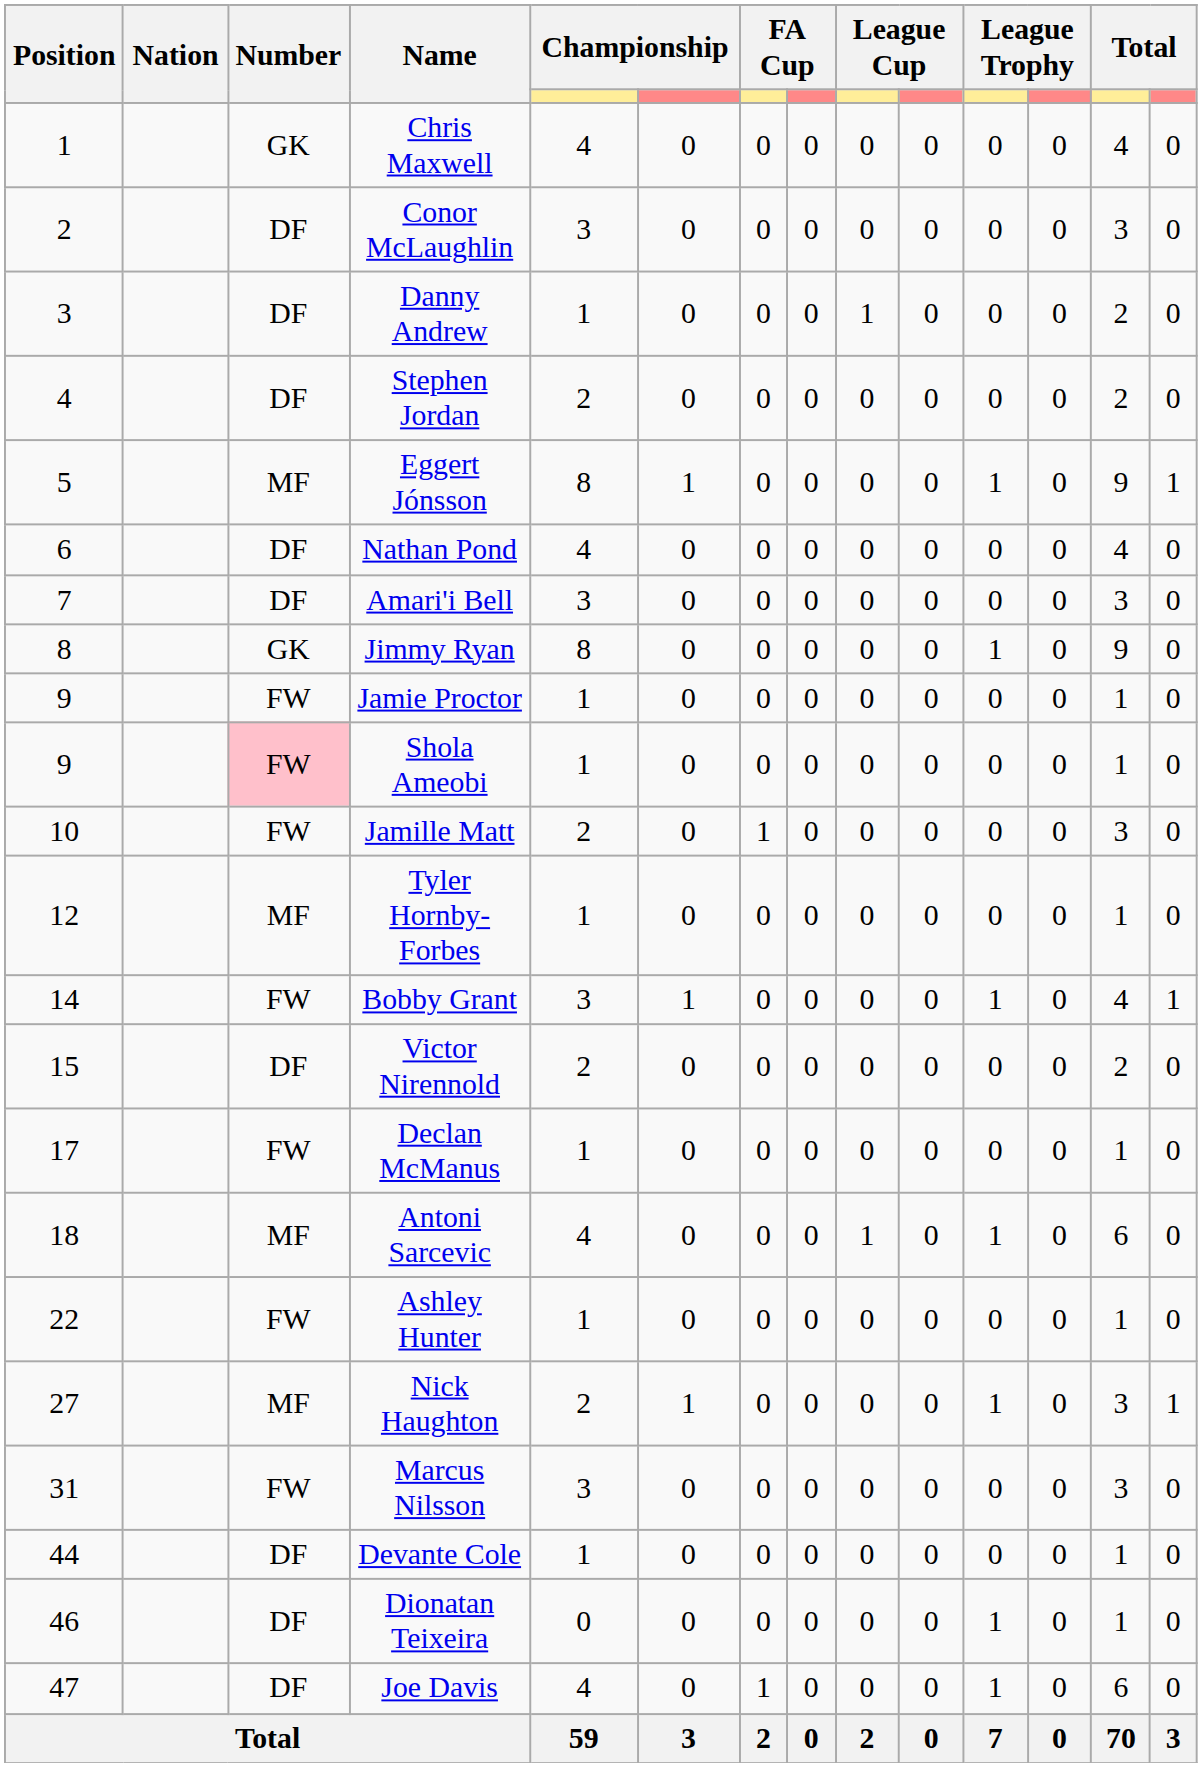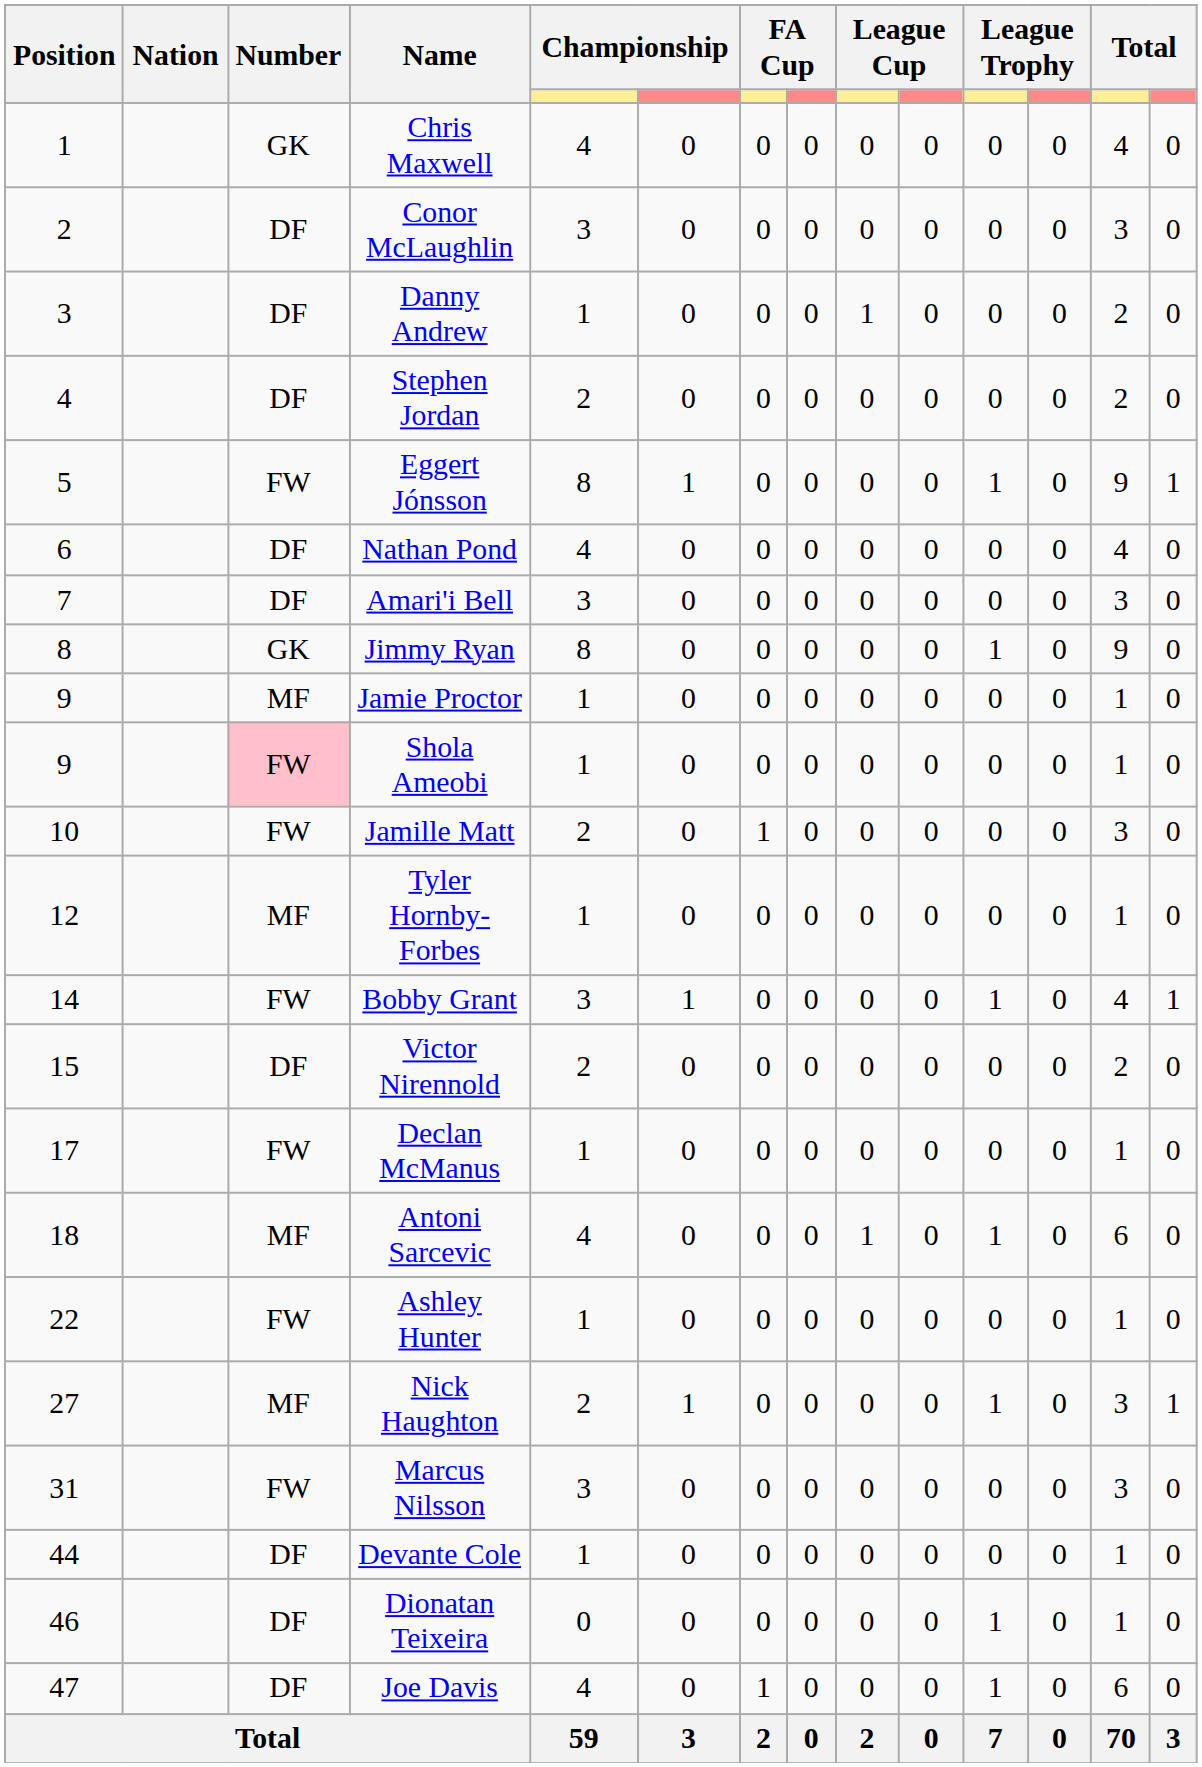 <table class="wikitable" style="font-size: 95%; text-align: center;">
 <tr>
 <th rowspan=2 width=60>Position</th>
 <th rowspan=2 width=60>Nation</th>
 <th rowspan=2 width=60>Number</th>
 <th rowspan=2 width=150>Name</th>
 <th colspan=2>Championship</th>
 <th colspan=2>FA Cup</th>
 <th colspan=2>League Cup</th>
 <th colspan=2>League Trophy</th>
 <th colspan=2>Total</th>
 </tr>
 <tr>
 <th style="width:60px; background:#fe9;"></th>
 <th style="width:60px; background:#ff8888;"></th>
 <th style="width:60px; background:#fe9;"></th>
 <th style="width:60px; background:#ff8888;"></th>
 <th style="width:60px; background:#fe9;"></th>
 <th style="width:60px; background:#ff8888;"></th>
 <th style="width:60px; background:#fe9;"></th>
 <th style="width:60px; background:#ff8888;"></th>
 <th style="width:60px; background:#fe9;"></th>
 <th style="width:60px; background:#ff8888;"></th>
 </tr>
 <tr>
 <td>1</td>
 <td></td>
 <td>GK</td>
 <td><a href='#'>Chris Maxwell</a></td>
 <td>4</td>
 <td>0</td>
 <td>0</td>
 <td>0</td>
 <td>0</td>
 <td>0</td>
 <td>0</td>
 <td>0</td>
 <td>4</td>
 <td>0</td>
 </tr>
 <tr>
 <td>2</td>
 <td></td>
 <td>DF</td>
 <td><a href='#'>Conor McLaughlin</a></td>
 <td>3</td>
 <td>0</td>
 <td>0</td>
 <td>0</td>
 <td>0</td>
 <td>0</td>
 <td>0</td>
 <td>0</td>
 <td>3</td>
 <td>0</td>
 </tr>
 <tr>
 <td>3</td>
 <td></td>
 <td>DF</td>
 <td><a href='#'>Danny Andrew</a></td>
 <td>1</td>
 <td>0</td>
 <td>0</td>
 <td>0</td>
 <td>1</td>
 <td>0</td>
 <td>0</td>
 <td>0</td>
 <td>2</td>
 <td>0</td>
 </tr>
 <tr>
 <td>4</td>
 <td></td>
 <td>DF</td>
 <td><a href='#'>Stephen Jordan</a></td>
 <td>2</td>
 <td>0</td>
 <td>0</td>
 <td>0</td>
 <td>0</td>
 <td>0</td>
 <td>0</td>
 <td>0</td>
 <td>2</td>
 <td>0</td>
 </tr>
 <tr>
 <td>5</td>
 <td></td>
-<td>MF</td>
+<td>FW</td>
 <td><a href='#'>Eggert Jónsson</a></td>
 <td>8</td>
 <td>1</td>
 <td>0</td>
 <td>0</td>
 <td>0</td>
 <td>0</td>
 <td>1</td>
 <td>0</td>
 <td>9</td>
 <td>1</td>
 </tr>
 <tr>
 <td>6</td>
 <td></td>
 <td>DF</td>
 <td><a href='#'>Nathan Pond</a></td>
 <td>4</td>
 <td>0</td>
 <td>0</td>
 <td>0</td>
 <td>0</td>
 <td>0</td>
 <td>0</td>
 <td>0</td>
 <td>4</td>
 <td>0</td>
 </tr>
 <tr>
 <td>7</td>
 <td></td>
 <td>DF</td>
 <td><a href='#'>Amari'i Bell</a></td>
 <td>3</td>
 <td>0</td>
 <td>0</td>
 <td>0</td>
 <td>0</td>
 <td>0</td>
 <td>0</td>
 <td>0</td>
 <td>3</td>
 <td>0</td>
 </tr>
 <tr>
 <td>8</td>
 <td></td>
 <td>GK</td>
 <td><a href='#'>Jimmy Ryan</a></td>
 <td>8</td>
 <td>0</td>
 <td>0</td>
 <td>0</td>
 <td>0</td>
 <td>0</td>
 <td>1</td>
 <td>0</td>
 <td>9</td>
 <td>0</td>
 </tr>
 <tr>
 <td>9</td>
 <td></td>
-<td>FW</td>
+<td>MF</td>
 <td><a href='#'>Jamie Proctor</a></td>
 <td>1</td>
 <td>0</td>
 <td>0</td>
 <td>0</td>
 <td>0</td>
 <td>0</td>
 <td>0</td>
 <td>0</td>
 <td>1</td>
 <td>0</td>
 </tr>
 <tr>
 <td>9</td>
 <td></td>
 <td style="background: pink;">FW</td>
 <td><a href='#'>Shola Ameobi</a></td>
 <td>1</td>
 <td>0</td>
 <td>0</td>
 <td>0</td>
 <td>0</td>
 <td>0</td>
 <td>0</td>
 <td>0</td>
 <td>1</td>
 <td>0</td>
 </tr>
 <tr>
 <td>10</td>
 <td></td>
 <td>FW</td>
 <td><a href='#'>Jamille Matt</a></td>
 <td>2</td>
 <td>0</td>
 <td>1</td>
 <td>0</td>
 <td>0</td>
 <td>0</td>
 <td>0</td>
 <td>0</td>
 <td>3</td>
 <td>0</td>
 </tr>
 <tr>
 <td>12</td>
 <td></td>
 <td>MF</td>
 <td><a href='#'>Tyler Hornby-Forbes</a></td>
 <td>1</td>
 <td>0</td>
 <td>0</td>
 <td>0</td>
 <td>0</td>
 <td>0</td>
 <td>0</td>
 <td>0</td>
 <td>1</td>
 <td>0</td>
 </tr>
 <tr>
 <td>14</td>
 <td></td>
 <td>FW</td>
 <td><a href='#'>Bobby Grant</a></td>
 <td>3</td>
 <td>1</td>
 <td>0</td>
 <td>0</td>
 <td>0</td>
 <td>0</td>
 <td>1</td>
 <td>0</td>
 <td>4</td>
 <td>1</td>
 </tr>
 <tr>
 <td>15</td>
 <td></td>
 <td>DF</td>
 <td><a href='#'>Victor Nirennold</a></td>
 <td>2</td>
 <td>0</td>
 <td>0</td>
 <td>0</td>
 <td>0</td>
 <td>0</td>
 <td>0</td>
 <td>0</td>
 <td>2</td>
 <td>0</td>
 </tr>
 <tr>
 <td>17</td>
 <td></td>
 <td>FW</td>
 <td><a href='#'>Declan McManus</a></td>
 <td>1</td>
 <td>0</td>
 <td>0</td>
 <td>0</td>
 <td>0</td>
 <td>0</td>
 <td>0</td>
 <td>0</td>
 <td>1</td>
 <td>0</td>
 </tr>
 <tr>
 <td>18</td>
 <td></td>
 <td>MF</td>
 <td><a href='#'>Antoni Sarcevic</a></td>
 <td>4</td>
 <td>0</td>
 <td>0</td>
 <td>0</td>
 <td>1</td>
 <td>0</td>
 <td>1</td>
 <td>0</td>
 <td>6</td>
 <td>0</td>
 </tr>
 <tr>
 <td>22</td>
 <td></td>
 <td>FW</td>
 <td><a href='#'>Ashley Hunter</a></td>
 <td>1</td>
 <td>0</td>
 <td>0</td>
 <td>0</td>
 <td>0</td>
 <td>0</td>
 <td>0</td>
 <td>0</td>
 <td>1</td>
 <td>0</td>
 </tr>
 <tr>
 <td>27</td>
 <td></td>
 <td>MF</td>
 <td><a href='#'>Nick Haughton</a></td>
 <td>2</td>
 <td>1</td>
 <td>0</td>
 <td>0</td>
 <td>0</td>
 <td>0</td>
 <td>1</td>
 <td>0</td>
 <td>3</td>
 <td>1</td>
 </tr>
 <tr>
 <td>31</td>
 <td></td>
 <td>FW</td>
 <td><a href='#'>Marcus Nilsson</a></td>
 <td>3</td>
 <td>0</td>
 <td>0</td>
 <td>0</td>
 <td>0</td>
 <td>0</td>
 <td>0</td>
 <td>0</td>
 <td>3</td>
 <td>0</td>
 </tr>
 <tr>
 <td>44</td>
 <td></td>
 <td>DF</td>
 <td><a href='#'>Devante Cole</a></td>
 <td>1</td>
 <td>0</td>
 <td>0</td>
 <td>0</td>
 <td>0</td>
 <td>0</td>
 <td>0</td>
 <td>0</td>
 <td>1</td>
 <td>0</td>
 </tr>
 <tr>
 <td>46</td>
 <td></td>
 <td>DF</td>
 <td><a href='#'>Dionatan Teixeira</a></td>
 <td>0</td>
 <td>0</td>
 <td>0</td>
 <td>0</td>
 <td>0</td>
 <td>0</td>
 <td>1</td>
 <td>0</td>
 <td>1</td>
 <td>0</td>
 </tr>
 <tr>
 <td>47</td>
 <td></td>
 <td>DF</td>
 <td><a href='#'>Joe Davis</a></td>
 <td>4</td>
 <td>0</td>
 <td>1</td>
 <td>0</td>
 <td>0</td>
 <td>0</td>
 <td>1</td>
 <td>0</td>
 <td>6</td>
 <td>0</td>
 </tr>
 <tr>
 <th colspan=4>Total</th>
 <th>59</th>
 <th>3</th>
 <th>2</th>
 <th>0</th>
 <th>2</th>
 <th>0</th>
 <th>7</th>
 <th>0</th>
 <th>70</th>
 <th>3</th>
 </tr>
 </table>
